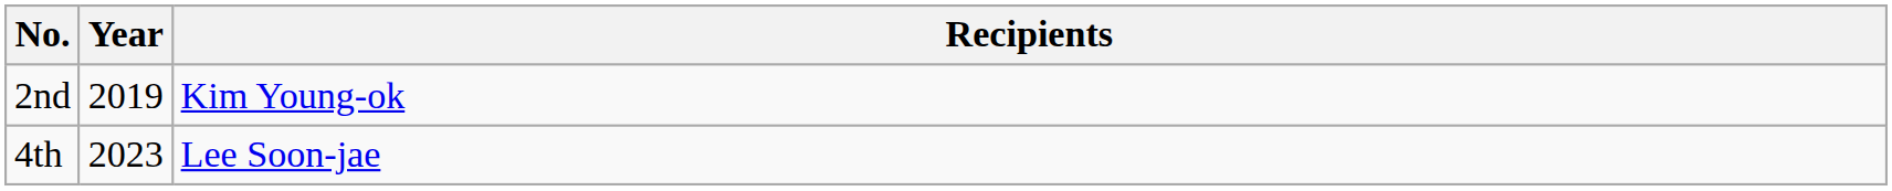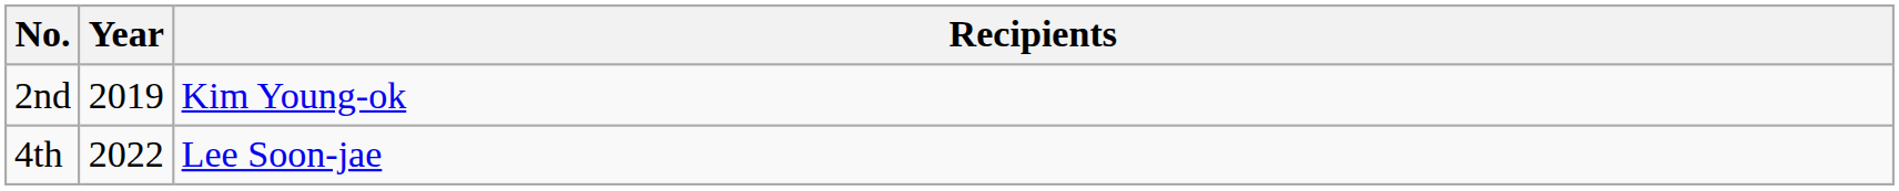 <table class="wikitable" style="width:800px">
 <tr>
 <th width=10>No.</th>
 <th width=10>Year</th>
 <th>Recipients</th>
 </tr>
 <tr>
 <td>2nd</td>
 <td>2019</td>
 <td><a href='#'>Kim Young-ok</a></td>
 </tr>
 <tr>
 <td>4th</td>
-<td>2023</td>
+<td>2022</td>
 <td><a href='#'>Lee Soon-jae</a></td>
 </tr>
 </table>
